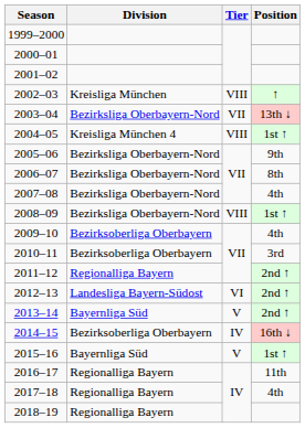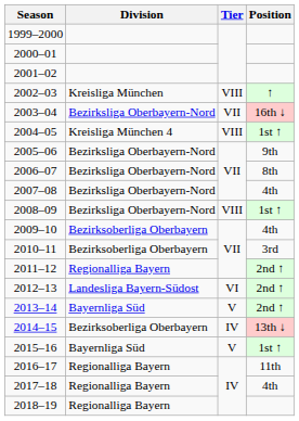 <table class="wikitable">
 <tr>
 <th>Season</th>
 <th>Division</th>
 <th><a href='#'>Tier</a></th>
 <th>Position</th>
 </tr>
 <tr align="center">
 <td>1999–2000</td>
 <td align="left"></td>
 <td rowspan=3></td>
 <td></td>
 </tr>
 <tr align="center">
 <td>2000–01</td>
 <td align="left"></td>
 <td></td>
 </tr>
 <tr align="center">
 <td>2001–02</td>
 <td align="left"></td>
 <td></td>
 </tr>
 <tr align="center">
 <td>2002–03</td>
 <td align="left">Kreisliga München</td>
 <td>VIII</td>
 <td bgcolor="#ddffdd">↑</td>
 </tr>
 <tr align="center">
 <td>2003–04</td>
 <td align="left"><a href='#'>Bezirksliga Oberbayern-Nord</a></td>
 <td>VII</td>
-<td bgcolor="#ffcccc">13th ↓</td>
+<td bgcolor="#ffcccc">16th ↓</td>
 </tr>
 <tr align="center">
 <td>2004–05</td>
 <td align="left">Kreisliga München 4</td>
 <td>VIII</td>
 <td bgcolor="#ddffdd">1st ↑</td>
 </tr>
 <tr align="center">
 <td>2005–06</td>
 <td align="left">Bezirksliga Oberbayern-Nord</td>
 <td rowspan=3>VII</td>
 <td>9th</td>
 </tr>
 <tr align="center">
 <td>2006–07</td>
 <td align="left">Bezirksliga Oberbayern-Nord</td>
 <td>8th</td>
 </tr>
 <tr align="center">
 <td>2007–08</td>
 <td align="left">Bezirksliga Oberbayern-Nord</td>
 <td>4th</td>
 </tr>
 <tr align="center">
 <td>2008–09</td>
 <td align="left">Bezirksliga Oberbayern-Nord</td>
 <td>VIII</td>
 <td bgcolor="#ddffdd">1st ↑</td>
 </tr>
 <tr align="center">
 <td>2009–10</td>
 <td align="left"><a href='#'>Bezirksoberliga Oberbayern</a></td>
 <td rowspan=3>VII</td>
 <td>4th</td>
 </tr>
 <tr align="center">
 <td>2010–11</td>
 <td align="left">Bezirksoberliga Oberbayern</td>
 <td>3rd</td>
 </tr>
 <tr align="center">
 <td>2011–12</td>
 <td align="left"><a href='#'>Regionalliga Bayern</a></td>
 <td bgcolor="#ddffdd">2nd ↑</td>
 </tr>
 <tr align="center">
 <td>2012–13</td>
 <td align="left"><a href='#'>Landesliga Bayern-Südost</a></td>
 <td>VI</td>
 <td bgcolor="#ddffdd">2nd ↑</td>
 </tr>
 <tr align="center">
 <td><a href='#'>2013–14</a></td>
 <td align="left"><a href='#'>Bayernliga Süd</a></td>
 <td>V</td>
 <td bgcolor="#ddffdd">2nd ↑</td>
 </tr>
 <tr align="center">
 <td><a href='#'>2014–15</a></td>
 <td align="left">Bezirksoberliga Oberbayern</td>
 <td>IV</td>
-<td bgcolor="#ffcccc">16th ↓</td>
+<td bgcolor="#ffcccc">13th ↓</td>
 </tr>
 <tr align="center">
 <td>2015–16</td>
 <td align="left">Bayernliga Süd</td>
 <td>V</td>
 <td bgcolor="#ddffdd">1st ↑</td>
 </tr>
 <tr align="center">
 <td>2016–17</td>
 <td align="left">Regionalliga Bayern</td>
 <td rowspan=3>IV</td>
 <td>11th</td>
 </tr>
 <tr align="center">
 <td>2017–18</td>
 <td align="left">Regionalliga Bayern</td>
 <td>4th</td>
 </tr>
 <tr align="center">
 <td>2018–19</td>
 <td align="left">Regionalliga Bayern</td>
 <td></td>
 </tr>
 </table>
